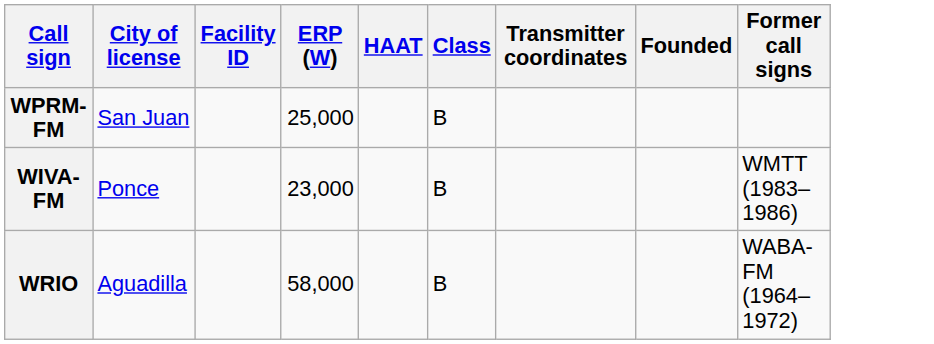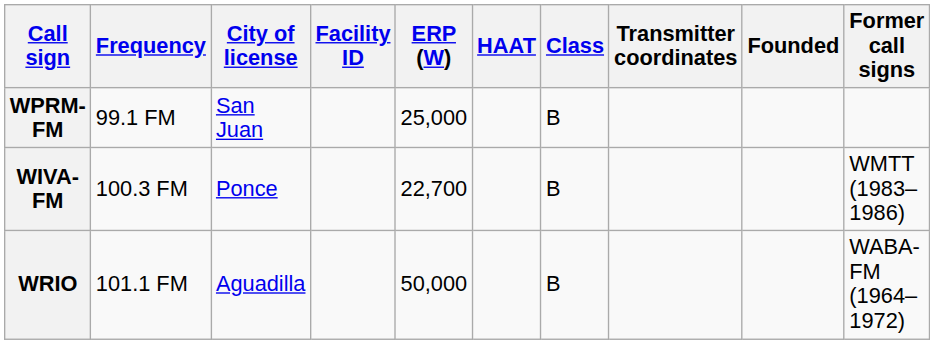 <table class="wikitable sortable">
 <tr>
 <th scope="col"><a href='#'>Call sign</a></th>
+<th scope="col" data-sort-type="number"><a href='#'>Frequency</a></th>
 <th scope="col"><a href='#'>City of license</a></th>
 <th scope="col" data-sort-type="number"><a href='#'>Facility ID</a></th>
 <th scope="col" data-sort-type="number"><a href='#'>ERP</a> (<a href='#'>W</a>)</th>
 <th scope="col" data-sort-type="number"><a href='#'>HAAT</a></th>
 <th scope="col"><a href='#'>Class</a></th>
 <th scope = "col" class="unsortable">Transmitter coordinates</th>
 <th scope="col" data-sort-type="number">Founded</th>
 <th scope = "col" class="unsortable">Former call signs</th>
 </tr>
 <tr>
 <th scope="row">WPRM-FM</th>
+<td>99.1 FM</td>
 <td><a href='#'>San Juan</a></td>
 <td style="text-align:right;"></td>
 <td style="text-align:right;">25,000</td>
 <td style="text-align:right;"></td>
 <td>B</td>
 <td></td>
 <td></td>
 <td></td>
 </tr>
 <tr>
 <th scope="row">WIVA-FM</th>
+<td>100.3 FM</td>
 <td><a href='#'>Ponce</a></td>
 <td style="text-align:right;"></td>
-<td style="text-align:right;">23,000</td>
+<td style="text-align:right;">22,700</td>
 <td style="text-align:right;"></td>
 <td>B</td>
 <td></td>
 <td></td>
 <td>WMTT (1983–1986)</td>
 </tr>
 <tr>
 <th scope="row">WRIO</th>
+<td>101.1 FM</td>
 <td><a href='#'>Aguadilla</a></td>
 <td style="text-align:right;"></td>
-<td style="text-align:right;">58,000</td>
+<td style="text-align:right;">50,000</td>
 <td style="text-align:right;"></td>
 <td>B</td>
 <td></td>
 <td></td>
 <td>WABA-FM (1964–1972)</td>
 </tr>
 </table>
